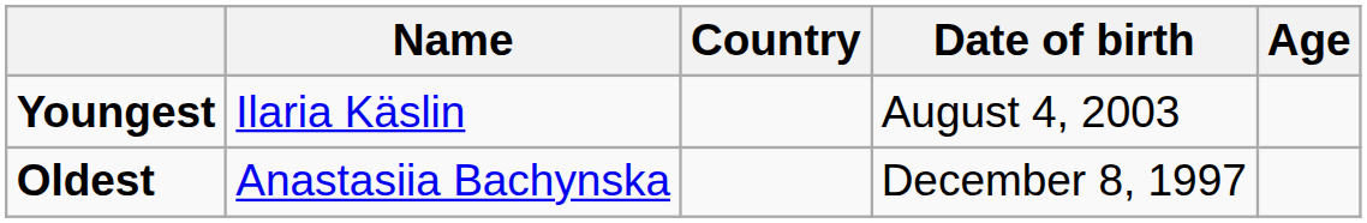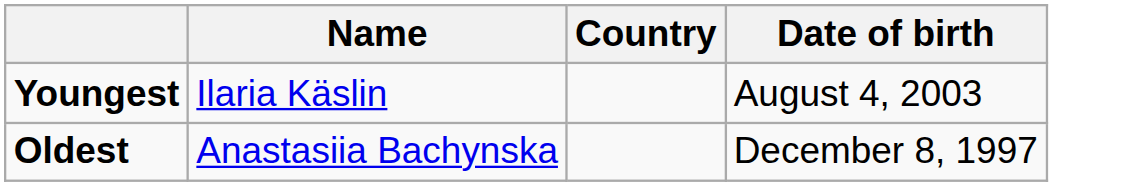 <table class="wikitable">
 <tr>
 <th></th>
 <th><strong>Name</strong></th>
 <th><strong>Country</strong></th>
 <th><strong>Date of birth</strong></th>
-<th><strong>Age</strong></th>
 </tr>
 <tr>
 <td><strong>Youngest</strong></td>
 <td><a href='#'>Ilaria Käslin</a></td>
 <td></td>
 <td>August 4, 2003</td>
-<td></td>
 </tr>
 <tr>
 <td><strong>Oldest</strong></td>
 <td><a href='#'>Anastasiia Bachynska</a></td>
 <td></td>
 <td>December 8, 1997</td>
-<td></td>
 </tr>
 </table>
